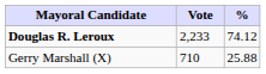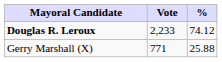 <table class="wikitable">
 <tr>
 <th style="background:#ddf; width:200px;">Mayoral Candidate</th>
 <th style="background:#ddf; width:50px;">Vote</th>
 <th style="background:#ddf; width:30px;">%</th>
 </tr>
 <tr>
 <td><strong>Douglas R. Leroux</strong></td>
 <td>2,233</td>
 <td>74.12</td>
 </tr>
 <tr>
 <td>Gerry Marshall (X)</td>
-<td>710</td>
+<td>771</td>
 <td>25.88</td>
 </tr>
 </table>
